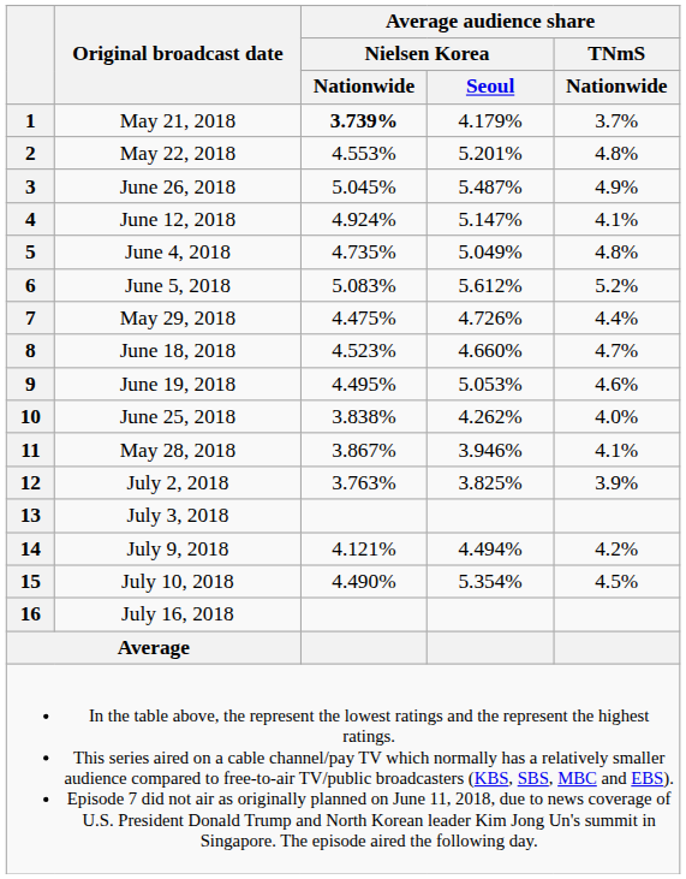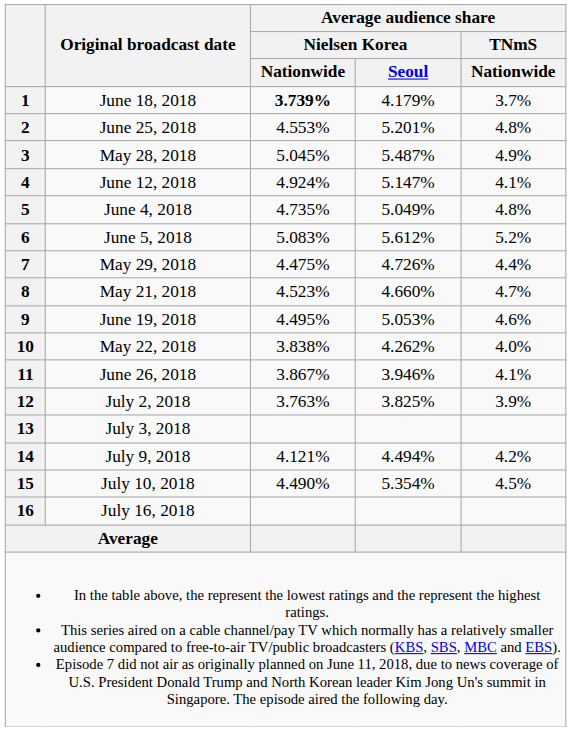 <table class="wikitable" style="text-align:center;max-width:520px; margin-left: auto; margin-right: auto; border: none;">
 <tr>
 </tr>
 <tr>
 <th rowspan="3"></th>
 <th rowspan="3">Original broadcast date</th>
 <th colspan="4">Average audience share</th>
 </tr>
 <tr>
 <th colspan="2">Nielsen Korea</th>
 <th>TNmS</th>
 </tr>
 <tr>
 <th width="90">Nationwide</th>
 <th width="90"><a href='#'>Seoul</a></th>
 <th width="90">Nationwide</th>
 </tr>
 <tr>
 <th>1</th>
-<td>May 21, 2018</td>
+<td>June 18, 2018</td>
 <td><strong>3.739%</strong></td>
 <td>4.179%</td>
 <td>3.7%</td>
 </tr>
 <tr>
 <th>2</th>
-<td>May 22, 2018</td>
+<td>June 25, 2018</td>
 <td>4.553%</td>
 <td>5.201%</td>
 <td>4.8%</td>
 </tr>
 <tr>
 <th>3</th>
-<td>June 26, 2018</td>
+<td>May 28, 2018</td>
 <td>5.045%</td>
 <td>5.487%</td>
 <td>4.9%</td>
 </tr>
 <tr>
 <th>4</th>
 <td>June 12, 2018</td>
 <td>4.924%</td>
 <td>5.147%</td>
 <td>4.1%</td>
 </tr>
 <tr>
 <th>5</th>
 <td>June 4, 2018</td>
 <td>4.735%</td>
 <td>5.049%</td>
 <td>4.8%</td>
 </tr>
 <tr>
 <th>6</th>
 <td>June 5, 2018</td>
 <td>5.083%</td>
 <td>5.612%</td>
 <td>5.2%</td>
 </tr>
 <tr>
 <th>7</th>
 <td>May 29, 2018</td>
 <td>4.475%</td>
 <td>4.726%</td>
 <td>4.4%</td>
 </tr>
 <tr>
 <th>8</th>
-<td>June 18, 2018</td>
+<td>May 21, 2018</td>
 <td>4.523%</td>
 <td>4.660%</td>
 <td>4.7%</td>
 </tr>
 <tr>
 <th>9</th>
 <td>June 19, 2018</td>
 <td>4.495%</td>
 <td>5.053%</td>
 <td>4.6%</td>
 </tr>
 <tr>
 <th>10</th>
-<td>June 25, 2018</td>
+<td>May 22, 2018</td>
 <td>3.838%</td>
 <td>4.262%</td>
 <td>4.0%</td>
 </tr>
 <tr>
 <th>11</th>
-<td>May 28, 2018</td>
+<td>June 26, 2018</td>
 <td>3.867%</td>
 <td>3.946%</td>
 <td>4.1%</td>
 </tr>
 <tr>
 <th>12</th>
 <td>July 2, 2018</td>
 <td>3.763%</td>
 <td>3.825%</td>
 <td>3.9%</td>
 </tr>
 <tr>
 <th>13</th>
 <td>July 3, 2018</td>
 <td></td>
 <td></td>
 <td></td>
 </tr>
 <tr>
 <th>14</th>
 <td>July 9, 2018</td>
 <td>4.121%</td>
 <td>4.494%</td>
 <td>4.2%</td>
 </tr>
 <tr>
 <th>15</th>
 <td>July 10, 2018</td>
 <td>4.490%</td>
 <td>5.354%</td>
 <td>4.5%</td>
 </tr>
 <tr>
 <th>16</th>
 <td>July 16, 2018</td>
 <td></td>
 <td></td>
 <td></td>
 </tr>
 <tr>
 <th colspan="2">Average</th>
 <th></th>
 <th></th>
 <th></th>
 </tr>
 <tr>
 <td colspan="5" style="font-size:85%"><br><ul><li>In the table above, the <strong></strong> represent the lowest ratings and the <strong></strong> represent the highest ratings.</li><li>This series aired on a cable channel/pay TV which normally has a relatively smaller audience compared to free-to-air TV/public broadcasters (<a href='#'>KBS</a>, <a href='#'>SBS</a>, <a href='#'>MBC</a> and <a href='#'>EBS</a>).</li><li>Episode 7 did not air as originally planned on June 11, 2018, due to news coverage of U.S. President Donald Trump and North Korean leader Kim Jong Un's summit in Singapore. The episode aired the following day.</li></ul></td>
 </tr>
 </table>
